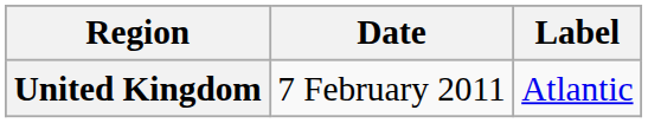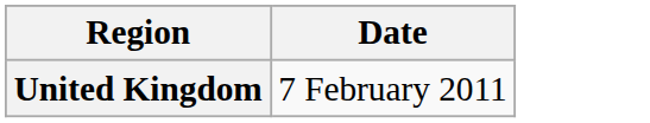 <table class="wikitable plainrowheaders">
 <tr>
 <th scope="col">Region</th>
 <th scope="col">Date</th>
-<th scope="col">Label</th>
 </tr>
 <tr>
 <th scope="row">United Kingdom</th>
 <td>7 February 2011</td>
-<td><a href='#'>Atlantic</a></td>
 </tr>
 </table>
